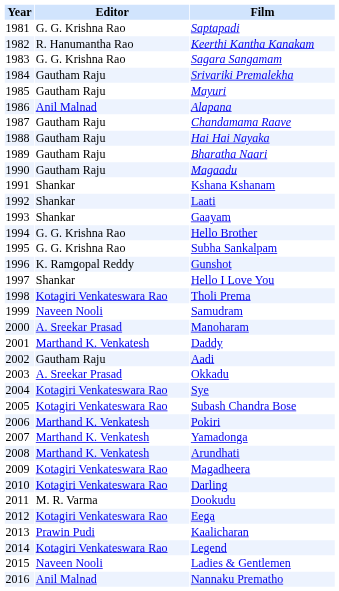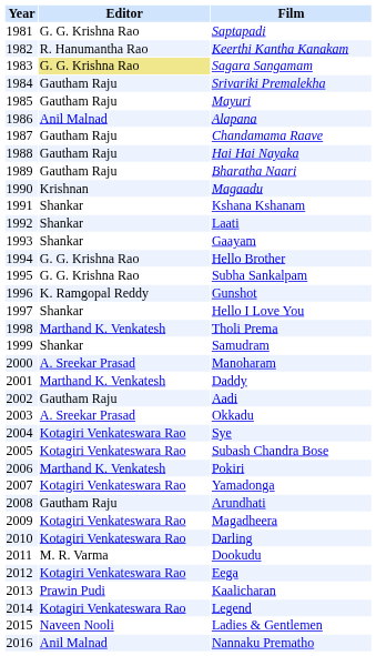 <table cellspacing="1" cellpadding="1" border="0" width="50%">
 <tr bgcolor="#d1e4fd">
 <th>Year</th>
 <th>Editor</th>
 <th>Film</th>
 </tr>
 <tr>
 <td>1981</td>
 <td>G. G. Krishna Rao</td>
 <td><em><a href='#'>Saptapadi</a></em></td>
 </tr>
 <tr bgcolor=#edf3fe>
 <td>1982</td>
 <td>R. Hanumantha Rao</td>
 <td><em><a href='#'>Keerthi Kantha Kanakam</a></em></td>
 </tr>
 <tr>
 <td>1983</td>
-<td>G. G. Krishna Rao</td>
+<td style="background: khaki;">G. G. Krishna Rao</td>
 <td><em><a href='#'>Sagara Sangamam</a></em></td>
 </tr>
 <tr bgcolor=#edf3fe>
 <td>1984</td>
 <td>Gautham Raju</td>
 <td><em><a href='#'>Srivariki Premalekha</a></em></td>
 </tr>
 <tr>
 <td>1985</td>
 <td>Gautham Raju</td>
 <td><em><a href='#'>Mayuri</a></em></td>
 </tr>
 <tr bgcolor=#edf3fe>
 <td>1986</td>
 <td><a href='#'>Anil Malnad</a></td>
 <td><em><a href='#'>Alapana</a></em></td>
 </tr>
 <tr>
 <td>1987</td>
 <td>Gautham Raju</td>
 <td><em><a href='#'>Chandamama Raave</a></em></td>
 </tr>
 <tr bgcolor=#edf3fe>
 <td>1988</td>
 <td>Gautham Raju</td>
 <td><em><a href='#'>Hai Hai Nayaka</a></em></td>
 </tr>
 <tr>
 <td>1989</td>
 <td>Gautham Raju</td>
 <td><em><a href='#'>Bharatha Naari</a></em></td>
 </tr>
 <tr bgcolor=#edf3fe>
 <td>1990</td>
-<td>Gautham Raju</td>
+<td>Krishnan </td>
 <td><em><a href='#'>Magaadu</a></td>
 </tr>
 <tr>
 <td>1991</td>
 <td>Shankar</td>
 <td></em><a href='#'>Kshana Kshanam</a><em></td>
 </tr>
 <tr bgcolor=#edf3fe>
 <td>1992</td>
 <td>Shankar</td>
 <td></em><a href='#'>Laati</a><em></td>
 </tr>
 <tr>
 <td>1993</td>
 <td>Shankar</td>
 <td></em><a href='#'>Gaayam</a><em></td>
 </tr>
 <tr bgcolor=#edf3fe>
 <td>1994</td>
 <td>G. G. Krishna Rao</td>
 <td></em><a href='#'>Hello Brother</a><em></td>
 </tr>
 <tr>
 <td>1995</td>
 <td>G. G. Krishna Rao </td>
 <td></em><a href='#'>Subha Sankalpam</a><em></td>
 </tr>
 <tr bgcolor=#edf3fe>
 <td>1996</td>
 <td>K. Ramgopal Reddy</td>
 <td></em><a href='#'>Gunshot</a><em></td>
 </tr>
 <tr>
 <td>1997</td>
 <td>Shankar</td>
 <td></em><a href='#'>Hello I Love You</a><em></td>
 </tr>
 <tr bgcolor=#edf3fe>
 <td>1998</td>
-<td><a href='#'>Kotagiri Venkateswara Rao</a></td>
+<td><a href='#'>Marthand K. Venkatesh</a></td>
 <td></em><a href='#'>Tholi Prema</a><em></td>
 </tr>
 <tr>
 <td>1999</td>
-<td><a href='#'>Naveen Nooli</a></td>
+<td>Shankar</td>
 <td></em><a href='#'>Samudram</a><em></td>
 </tr>
 <tr bgcolor=#edf3fe>
 <td>2000</td>
 <td><a href='#'>A. Sreekar Prasad</a></td>
 <td></em><a href='#'>Manoharam</a><em></td>
 </tr>
 <tr>
 <td>2001</td>
 <td><a href='#'>Marthand K. Venkatesh</a></td>
 <td></em><a href='#'>Daddy</a><em></td>
 </tr>
 <tr bgcolor=#edf3fe>
 <td>2002</td>
 <td>Gautham Raju</td>
 <td></em><a href='#'>Aadi</a><em></td>
 </tr>
 <tr>
 <td>2003</td>
 <td><a href='#'>A. Sreekar Prasad</a></td>
 <td></em><a href='#'>Okkadu</a><em></td>
 </tr>
 <tr bgcolor=#edf3fe>
 <td>2004</td>
 <td><a href='#'>Kotagiri Venkateswara Rao</a></td>
 <td></em><a href='#'>Sye</a><em></td>
 </tr>
 <tr>
 <td>2005</td>
 <td><a href='#'>Kotagiri Venkateswara Rao</a></td>
 <td></em><a href='#'>Subash Chandra Bose</a><em></td>
 </tr>
 <tr bgcolor=#edf3fe>
 <td>2006</td>
 <td><a href='#'>Marthand K. Venkatesh</a></td>
 <td></em><a href='#'>Pokiri</a><em></td>
 </tr>
 <tr>
 <td>2007</td>
-<td><a href='#'>Marthand K. Venkatesh</a></td>
+<td><a href='#'>Kotagiri Venkateswara Rao</a></td>
 <td></em><a href='#'>Yamadonga</a><em></td>
 </tr>
 <tr bgcolor=#edf3fe>
 <td>2008</td>
-<td><a href='#'>Marthand K. Venkatesh</a></td>
+<td>Gautham Raju</td>
 <td><a href='#'>Arundhati</a></td>
 </tr>
 <tr>
 <td>2009</td>
 <td><a href='#'>Kotagiri Venkateswara Rao</a></td>
 <td></em><a href='#'>Magadheera</a><em></td>
 </tr>
 <tr bgcolor=#edf3fe>
 <td>2010 </td>
 <td><a href='#'>Kotagiri Venkateswara Rao</a></td>
 <td></em><a href='#'>Darling</a><em></td>
 </tr>
 <tr>
 <td>2011</td>
 <td>M. R. Varma</td>
 <td></em><a href='#'>Dookudu</a><em></td>
 </tr>
 <tr bgcolor=#edf3fe>
 <td>2012</td>
 <td><a href='#'>Kotagiri Venkateswara Rao</a></td>
 <td></em><a href='#'>Eega</a><em></td>
 </tr>
 <tr>
 <td>2013</td>
 <td><a href='#'>Prawin Pudi</a></td>
 <td></em><a href='#'>Kaalicharan</a><em></td>
 </tr>
 <tr bgcolor=#edf3fe>
 <td>2014</td>
 <td><a href='#'>Kotagiri Venkateswara Rao</a></td>
 <td></em><a href='#'>Legend</a><em></td>
 </tr>
 <tr>
 <td>2015</td>
 <td><a href='#'>Naveen Nooli</a></td>
 <td></em><a href='#'>Ladies & Gentlemen</a><em></td>
 </tr>
 <tr bgcolor=#edf3fe>
 <td>2016</td>
 <td><a href='#'>Anil Malnad</a></td>
 <td></em><a href='#'>Nannaku Prematho</a><em></td>
 </tr>
 <tr>
 </tr>
 </table>
